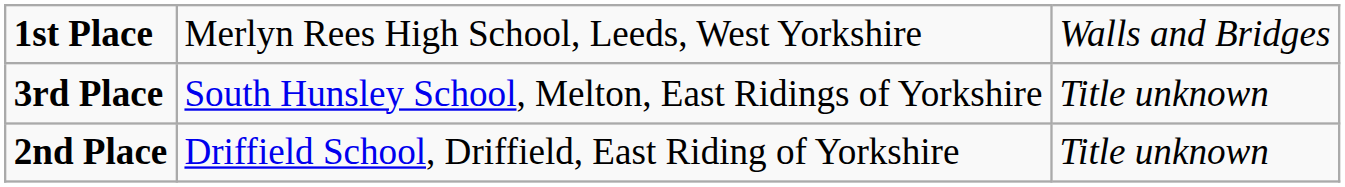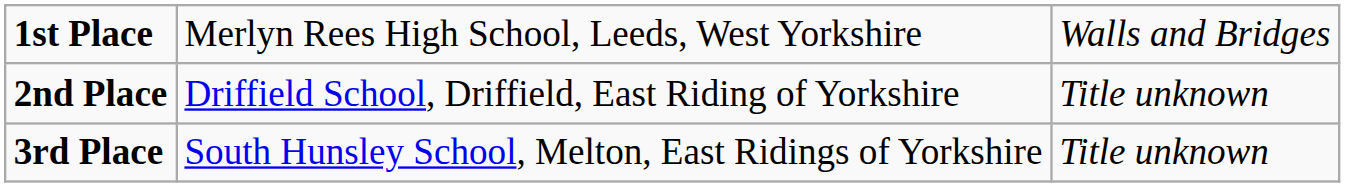 <table class="wikitable">
 <tr>
 <td><strong>1st Place</strong></td>
 <td>Merlyn Rees High School, Leeds, West Yorkshire</td>
 <td><em>Walls and Bridges</em></td>
 </tr>
 <tr>
+<td><strong>2nd Place</strong></td>
+<td><a href='#'>Driffield School</a>, Driffield, East Riding of Yorkshire</td>
+<td><em>Title unknown</em></td>
+</tr>
+<tr>
 <td><strong>3rd Place</strong></td>
 <td><a href='#'>South Hunsley School</a>, Melton, East Ridings of Yorkshire</td>
 <td><em>Title unknown</em></td>
 </tr>
-<tr>
-<td><strong>2nd Place</strong></td>
-<td><a href='#'>Driffield School</a>, Driffield, East Riding of Yorkshire</td>
-<td><em>Title unknown</em></td>
-</tr>
 </table>
